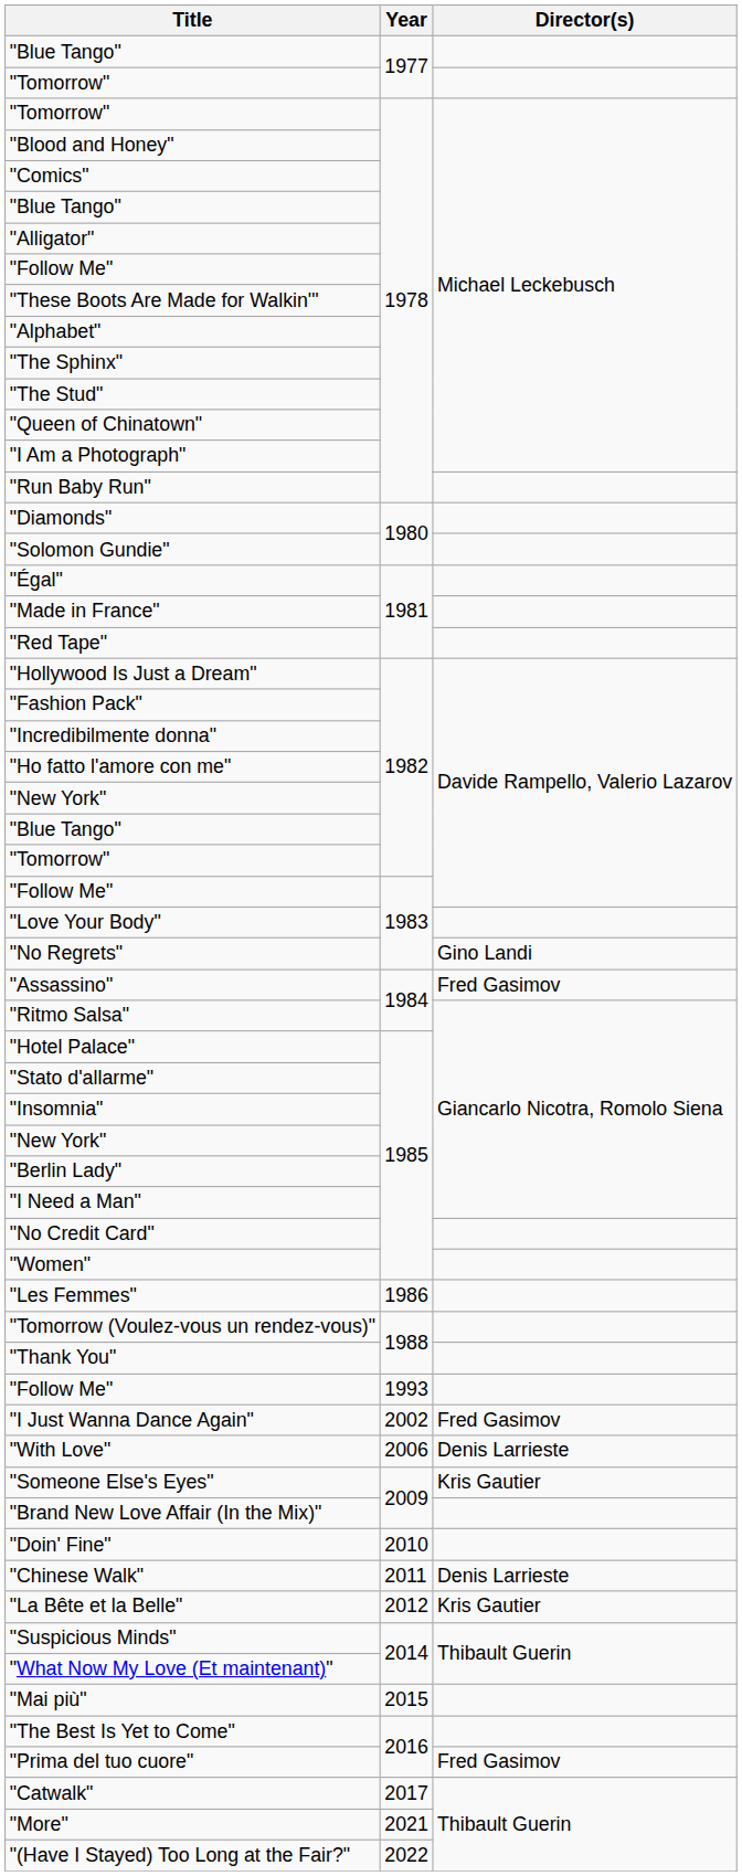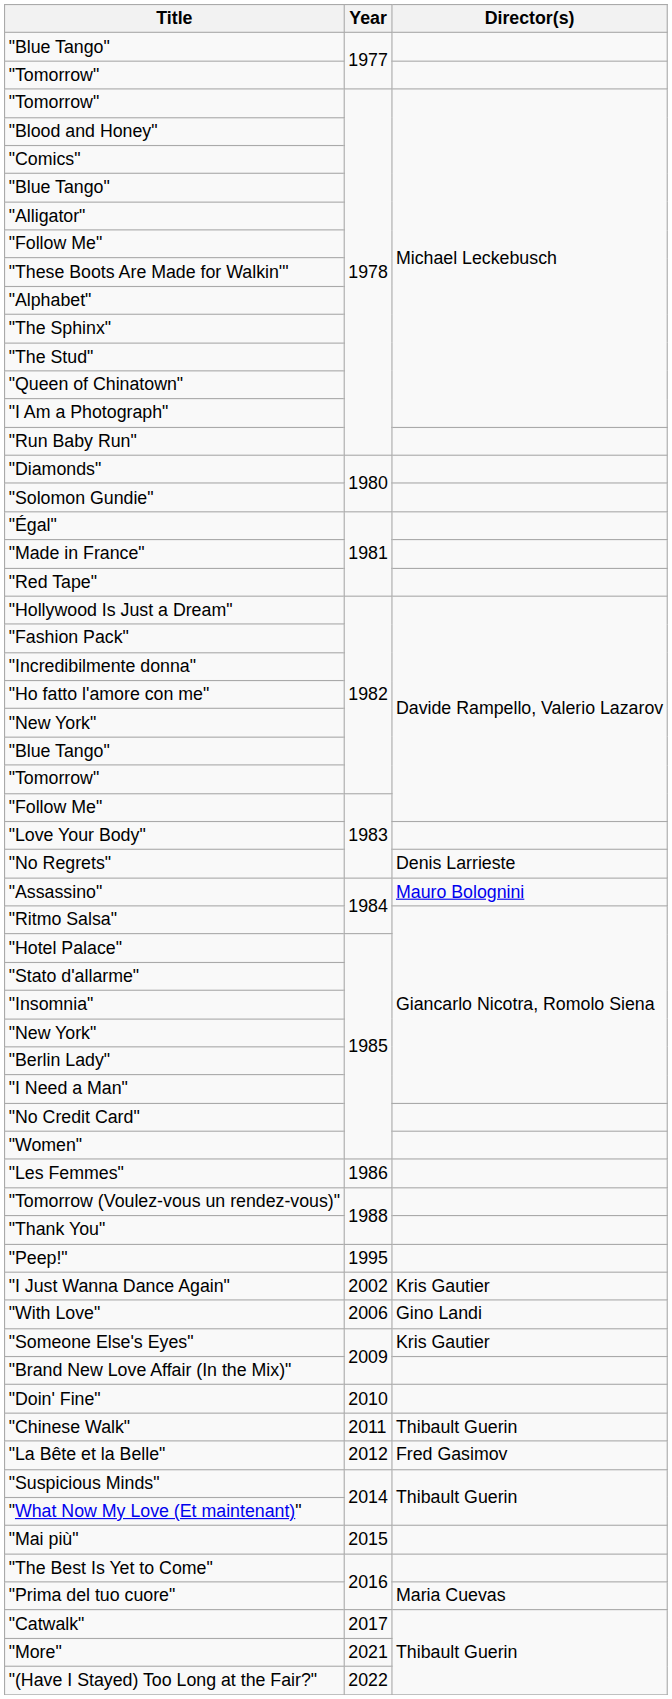 <table class="wikitable">
 <tr>
 <th>Title</th>
 <th>Year</th>
 <th>Director(s)</th>
 </tr>
 <tr>
 <td>"Blue Tango"</td>
 <td rowspan="2">1977</td>
 <td></td>
 </tr>
 <tr>
 <td>"Tomorrow"</td>
 <td></td>
 </tr>
 <tr>
 <td>"Tomorrow"</td>
 <td rowspan="13">1978</td>
 <td rowspan="12">Michael Leckebusch</td>
 </tr>
 <tr>
 <td>"Blood and Honey"</td>
 </tr>
 <tr>
 <td>"Comics"</td>
 </tr>
 <tr>
 <td>"Blue Tango"</td>
 </tr>
 <tr>
 <td>"Alligator"</td>
 </tr>
 <tr>
 <td>"Follow Me"</td>
 </tr>
 <tr>
 <td>"These Boots Are Made for Walkin'"</td>
 </tr>
 <tr>
 <td>"Alphabet"</td>
 </tr>
 <tr>
 <td>"The Sphinx"</td>
 </tr>
 <tr>
 <td>"The Stud"</td>
 </tr>
 <tr>
 <td>"Queen of Chinatown"</td>
 </tr>
 <tr>
 <td>"I Am a Photograph"</td>
 </tr>
 <tr>
 <td>"Run Baby Run"</td>
 <td></td>
 </tr>
 <tr>
 <td>"Diamonds"</td>
 <td rowspan="2">1980</td>
 <td></td>
 </tr>
 <tr>
 <td>"Solomon Gundie"</td>
 <td></td>
 </tr>
 <tr>
 <td>"Égal"</td>
 <td rowspan="3">1981</td>
 <td></td>
 </tr>
 <tr>
 <td>"Made in France"</td>
 <td></td>
 </tr>
 <tr>
 <td>"Red Tape"</td>
 <td></td>
 </tr>
 <tr>
 <td>"Hollywood Is Just a Dream"</td>
 <td rowspan="7">1982</td>
 <td rowspan="8">Davide Rampello, Valerio Lazarov</td>
 </tr>
 <tr>
 <td>"Fashion Pack"</td>
 </tr>
 <tr>
 <td>"Incredibilmente donna"</td>
 </tr>
 <tr>
 <td>"Ho fatto l'amore con me"</td>
 </tr>
 <tr>
 <td>"New York"</td>
 </tr>
 <tr>
 <td>"Blue Tango"</td>
 </tr>
 <tr>
 <td>"Tomorrow"</td>
 </tr>
 <tr>
 <td>"Follow Me"</td>
 <td rowspan="3">1983</td>
 </tr>
 <tr>
 <td>"Love Your Body"</td>
 <td></td>
 </tr>
 <tr>
 <td>"No Regrets"</td>
-<td>Gino Landi</td>
+<td>Denis Larrieste</td>
 </tr>
 <tr>
 <td>"Assassino"</td>
 <td rowspan="2">1984</td>
-<td>Fred Gasimov</td>
+<td><a href='#'>Mauro Bolognini</a></td>
 </tr>
 <tr>
 <td>"Ritmo Salsa"</td>
 <td rowspan="7">Giancarlo Nicotra, Romolo Siena</td>
 </tr>
 <tr>
 <td>"Hotel Palace"</td>
 <td rowspan="8">1985</td>
 </tr>
 <tr>
 <td>"Stato d'allarme"</td>
 </tr>
 <tr>
 <td>"Insomnia"</td>
 </tr>
 <tr>
 <td>"New York"</td>
 </tr>
 <tr>
 <td>"Berlin Lady"</td>
 </tr>
 <tr>
 <td>"I Need a Man"</td>
 </tr>
 <tr>
 <td>"No Credit Card"</td>
 <td></td>
 </tr>
 <tr>
 <td>"Women"</td>
 <td></td>
 </tr>
 <tr>
 <td>"Les Femmes"</td>
 <td>1986</td>
 <td></td>
 </tr>
 <tr>
 <td>"Tomorrow (Voulez-vous un rendez-vous)"</td>
 <td rowspan="2">1988</td>
 <td></td>
 </tr>
 <tr>
 <td>"Thank You"</td>
 <td></td>
 </tr>
 <tr>
-<td>"Follow Me"</td>
-<td>1993</td>
+<td>"Peep!"</td>
+<td>1995</td>
 <td></td>
 </tr>
 <tr>
 <td>"I Just Wanna Dance Again"</td>
 <td>2002</td>
-<td>Fred Gasimov</td>
+<td>Kris Gautier</td>
 </tr>
 <tr>
 <td>"With Love"</td>
 <td>2006</td>
-<td>Denis Larrieste</td>
+<td>Gino Landi</td>
 </tr>
 <tr>
 <td>"Someone Else's Eyes"</td>
 <td rowspan="2">2009</td>
 <td>Kris Gautier</td>
 </tr>
 <tr>
 <td>"Brand New Love Affair (In the Mix)"</td>
 <td></td>
 </tr>
 <tr>
 <td>"Doin' Fine"</td>
 <td>2010</td>
 <td></td>
 </tr>
 <tr>
 <td>"Chinese Walk"</td>
 <td>2011</td>
-<td>Denis Larrieste</td>
+<td>Thibault Guerin</td>
 </tr>
 <tr>
 <td>"La Bête et la Belle"</td>
 <td>2012</td>
-<td>Kris Gautier</td>
+<td>Fred Gasimov</td>
 </tr>
 <tr>
 <td>"Suspicious Minds"</td>
 <td rowspan="2">2014</td>
 <td rowspan="2">Thibault Guerin</td>
 </tr>
 <tr>
 <td>"<a href='#'>What Now My Love (Et maintenant)</a>"</td>
 </tr>
 <tr>
 <td>"Mai più"</td>
 <td>2015</td>
 <td></td>
 </tr>
 <tr>
 <td>"The Best Is Yet to Come"</td>
 <td rowspan="2">2016</td>
 <td></td>
 </tr>
 <tr>
 <td>"Prima del tuo cuore"</td>
-<td>Fred Gasimov</td>
+<td>Maria Cuevas</td>
 </tr>
 <tr>
 <td>"Catwalk"</td>
 <td>2017</td>
 <td rowspan="3">Thibault Guerin</td>
 </tr>
 <tr>
 <td>"More"</td>
 <td>2021</td>
 </tr>
 <tr>
 <td>"(Have I Stayed) Too Long at the Fair?"</td>
 <td>2022</td>
 </tr>
 <tr>
 </tr>
 </table>
